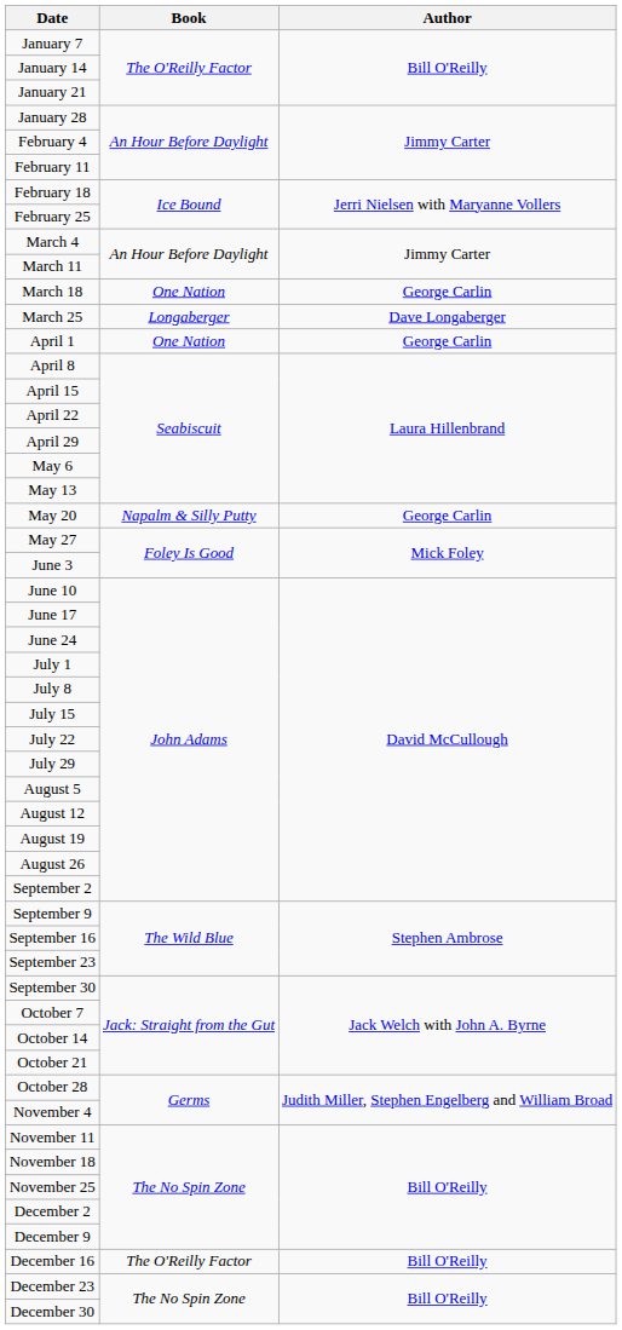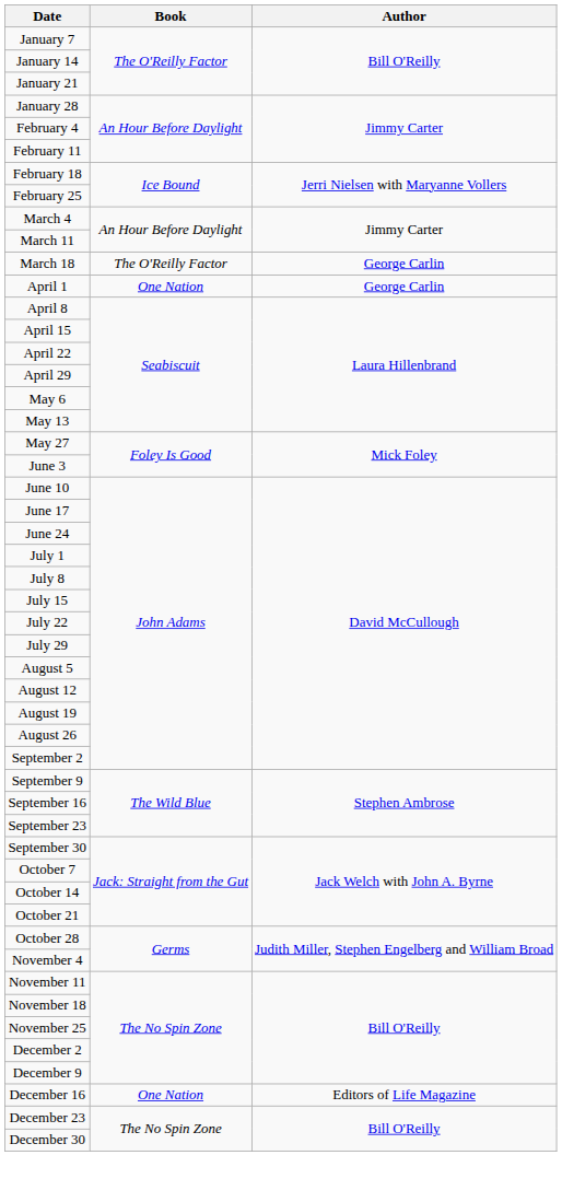 <table class="wikitable" style="text-align: center">
 <tr>
 <th>Date</th>
 <th>Book</th>
 <th>Author</th>
 </tr>
 <tr>
 <td>January 7</td>
 <td rowspan=3><em><a href='#'>The O'Reilly Factor</a></em></td>
 <td rowspan=3><a href='#'>Bill  O'Reilly</a></td>
 </tr>
 <tr>
 <td>January 14</td>
 </tr>
 <tr>
 <td>January 21</td>
 </tr>
 <tr>
 <td>January 28</td>
 <td rowspan=3><em><a href='#'>An Hour Before Daylight</a></em></td>
 <td rowspan=3><a href='#'>Jimmy Carter</a></td>
 </tr>
 <tr>
 <td>February 4</td>
 </tr>
 <tr>
 <td>February 11</td>
 </tr>
 <tr>
 <td>February 18</td>
 <td rowspan=2><em><a href='#'>Ice Bound</a></em></td>
 <td rowspan=2><a href='#'>Jerri Nielsen</a> with <a href='#'>Maryanne Vollers</a></td>
 </tr>
 <tr>
 <td>February 25</td>
 </tr>
 <tr>
 <td>March 4</td>
 <td rowspan=2><em>An Hour Before Daylight</em></td>
 <td rowspan=2>Jimmy Carter</td>
 </tr>
 <tr>
 <td>March 11</td>
 </tr>
 <tr>
 <td>March 18</td>
-<td><em><a href='#'>One Nation</a></em></td>
+<td><em>The O'Reilly Factor</em></td>
 <td><a href='#'>George Carlin</a></td>
-</tr>
-<tr>
-<td>March 25</td>
-<td><em><a href='#'>Longaberger</a></em></td>
-<td><a href='#'>Dave Longaberger</a></td>
 </tr>
 <tr>
 <td>April 1</td>
 <td><em><a href='#'>One Nation</a></em></td>
 <td><a href='#'>George Carlin</a></td>
 </tr>
 <tr>
 <td>April 8</td>
 <td rowspan=6><em><a href='#'>Seabiscuit</a></em></td>
 <td rowspan=6><a href='#'>Laura Hillenbrand</a></td>
 </tr>
 <tr>
 <td>April 15</td>
 </tr>
 <tr>
 <td>April 22</td>
 </tr>
 <tr>
 <td>April 29</td>
 </tr>
 <tr>
 <td>May 6</td>
 </tr>
 <tr>
 <td>May 13</td>
-</tr>
-<tr>
-<td>May 20</td>
-<td><em><a href='#'>Napalm & Silly Putty</a></em></td>
-<td><a href='#'>George Carlin</a></td>
 </tr>
 <tr>
 <td>May 27</td>
 <td rowspan=2><em><a href='#'>Foley Is Good</a></em></td>
 <td rowspan=2><a href='#'>Mick Foley</a></td>
 </tr>
 <tr>
 <td>June 3</td>
 </tr>
 <tr>
 <td>June 10</td>
 <td rowspan=13><em><a href='#'>John Adams</a></em></td>
 <td rowspan=13><a href='#'>David McCullough</a></td>
 </tr>
 <tr>
 <td>June 17</td>
 </tr>
 <tr>
 <td>June 24</td>
 </tr>
 <tr>
 <td>July 1</td>
 </tr>
 <tr>
 <td>July 8</td>
 </tr>
 <tr>
 <td>July 15</td>
 </tr>
 <tr>
 <td>July 22</td>
 </tr>
 <tr>
 <td>July 29</td>
 </tr>
 <tr>
 <td>August 5</td>
 </tr>
 <tr>
 <td>August 12</td>
 </tr>
 <tr>
 <td>August 19</td>
 </tr>
 <tr>
 <td>August 26</td>
 </tr>
 <tr>
 <td>September 2</td>
 </tr>
 <tr>
 <td>September 9</td>
 <td rowspan=3><em><a href='#'>The Wild Blue</a></em></td>
 <td rowspan=3><a href='#'>Stephen Ambrose</a></td>
 </tr>
 <tr>
 <td>September 16</td>
 </tr>
 <tr>
 <td>September 23</td>
 </tr>
 <tr>
 <td>September 30</td>
 <td rowspan=4><em><a href='#'>Jack: Straight from the Gut</a></em></td>
 <td rowspan=4><a href='#'>Jack Welch</a> with <a href='#'>John A. Byrne</a></td>
 </tr>
 <tr>
 <td>October 7</td>
 </tr>
 <tr>
 <td>October 14</td>
 </tr>
 <tr>
 <td>October 21</td>
 </tr>
 <tr>
 <td>October 28</td>
 <td rowspan=2><em><a href='#'>Germs</a></em></td>
 <td rowspan=2><a href='#'>Judith Miller</a>, <a href='#'>Stephen Engelberg</a> and <a href='#'>William Broad</a></td>
 </tr>
 <tr>
 <td>November 4</td>
 </tr>
 <tr>
 <td>November 11</td>
 <td rowspan=5><em><a href='#'>The No Spin Zone</a></em></td>
 <td rowspan=5><a href='#'>Bill  O'Reilly</a></td>
 </tr>
 <tr>
 <td>November 18</td>
 </tr>
 <tr>
 <td>November 25</td>
 </tr>
 <tr>
 <td>December 2</td>
 </tr>
 <tr>
 <td>December 9</td>
 </tr>
 <tr>
 <td>December 16</td>
-<td><em>The O'Reilly Factor</em></td>
-<td><a href='#'>Bill  O'Reilly</a></td>
+<td><em><a href='#'>One Nation</a></em></td>
+<td>Editors of <a href='#'>Life Magazine</a></td>
 </tr>
 <tr>
 <td>December 23</td>
 <td rowspan=2><em>The No Spin Zone</em></td>
 <td rowspan=2><a href='#'>Bill  O'Reilly</a></td>
 </tr>
 <tr>
 <td>December 30</td>
 </tr>
 </table>
